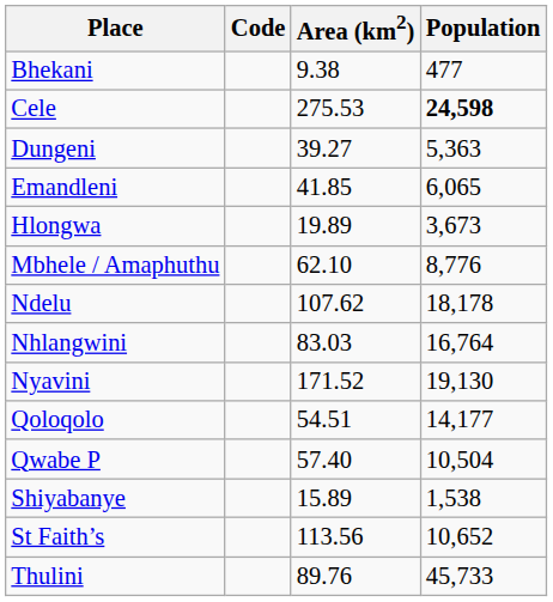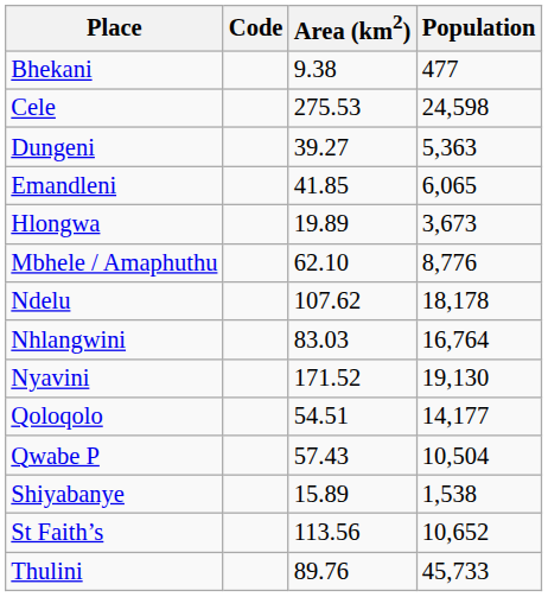 <table class="wikitable sortable">
 <tr>
 <th>Place</th>
 <th>Code</th>
 <th>Area (km<sup>2</sup>)</th>
 <th>Population</th>
 </tr>
 <tr>
 <td><a href='#'>Bhekani</a></td>
 <td></td>
 <td>9.38</td>
 <td>477</td>
 </tr>
 <tr>
 <td><a href='#'>Cele</a></td>
 <td></td>
 <td>275.53</td>
-<td><strong>24,598</strong></td>
+<td>24,598</td>
 </tr>
 <tr>
 <td><a href='#'>Dungeni</a></td>
 <td></td>
 <td>39.27</td>
 <td>5,363</td>
 </tr>
 <tr>
 <td><a href='#'>Emandleni</a></td>
 <td></td>
 <td>41.85</td>
 <td>6,065</td>
 </tr>
 <tr>
 <td><a href='#'>Hlongwa</a></td>
 <td></td>
 <td>19.89</td>
 <td>3,673</td>
 </tr>
 <tr>
 <td><a href='#'>Mbhele / Amaphuthu</a></td>
 <td></td>
 <td>62.10</td>
 <td>8,776</td>
 </tr>
 <tr>
 <td><a href='#'>Ndelu</a></td>
 <td></td>
 <td>107.62</td>
 <td>18,178</td>
 </tr>
 <tr>
 <td><a href='#'>Nhlangwini</a></td>
 <td></td>
 <td>83.03</td>
 <td>16,764</td>
 </tr>
 <tr>
 <td><a href='#'>Nyavini</a></td>
 <td></td>
 <td>171.52</td>
 <td>19,130</td>
 </tr>
 <tr>
 <td><a href='#'>Qoloqolo</a></td>
 <td></td>
 <td>54.51</td>
 <td>14,177</td>
 </tr>
 <tr>
 <td><a href='#'>Qwabe P</a></td>
 <td></td>
-<td>57.40</td>
+<td>57.43</td>
 <td>10,504</td>
 </tr>
 <tr>
 <td><a href='#'>Shiyabanye</a></td>
 <td></td>
 <td>15.89</td>
 <td>1,538</td>
 </tr>
 <tr>
 <td><a href='#'>St Faith’s</a></td>
 <td></td>
 <td>113.56</td>
 <td>10,652</td>
 </tr>
 <tr>
 <td><a href='#'>Thulini</a></td>
 <td></td>
 <td>89.76</td>
 <td>45,733</td>
 </tr>
 </table>
